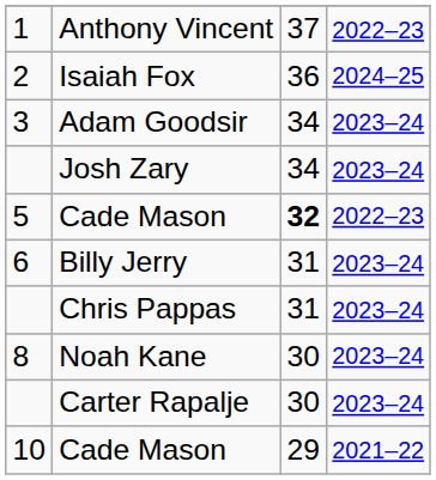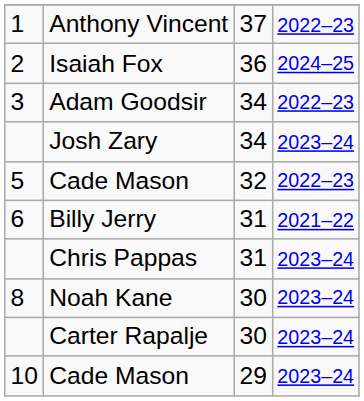 <table class="wikitable">
 <tr>
 </tr>
 <tr>
 <td>1</td>
 <td>Anthony Vincent</td>
 <td>37</td>
 <td style="font-size:80%;"><a href='#'>2022–23</a></td>
 </tr>
 <tr>
 <td>2</td>
 <td>Isaiah Fox</td>
 <td>36</td>
 <td style="font-size:80%;"><a href='#'>2024–25</a></td>
 </tr>
 <tr>
 <td>3</td>
 <td>Adam Goodsir</td>
 <td>34</td>
-<td style="font-size:80%;"><a href='#'>2023–24</a></td>
+<td style="font-size:80%;"><a href='#'>2022–23</a></td>
 </tr>
 <tr>
 <td></td>
 <td>Josh Zary</td>
 <td>34</td>
 <td style="font-size:80%;"><a href='#'>2023–24</a></td>
 </tr>
 <tr>
 <td>5</td>
 <td>Cade Mason</td>
-<td><strong>32</strong></td>
+<td>32</td>
 <td style="font-size:80%;"><a href='#'>2022–23</a></td>
 </tr>
 <tr>
 <td>6</td>
 <td>Billy Jerry</td>
 <td>31</td>
-<td style="font-size:80%;"><a href='#'>2023–24</a></td>
+<td style="font-size:80%;"><a href='#'>2021–22</a></td>
 </tr>
 <tr>
 <td></td>
 <td>Chris Pappas</td>
 <td>31</td>
 <td style="font-size:80%;"><a href='#'>2023–24</a></td>
 </tr>
 <tr>
 <td>8</td>
 <td>Noah Kane</td>
 <td>30</td>
 <td style="font-size:80%;"><a href='#'>2023–24</a></td>
 </tr>
 <tr>
 <td></td>
 <td>Carter Rapalje</td>
 <td>30</td>
 <td style="font-size:80%;"><a href='#'>2023–24</a></td>
 </tr>
 <tr>
 <td>10</td>
 <td>Cade Mason</td>
 <td>29</td>
-<td style="font-size:80%;"><a href='#'>2021–22</a></td>
+<td style="font-size:80%;"><a href='#'>2023–24</a></td>
 </tr>
 </table>
